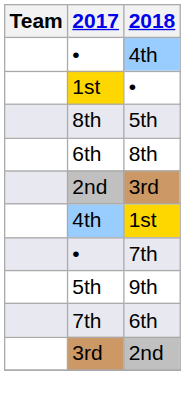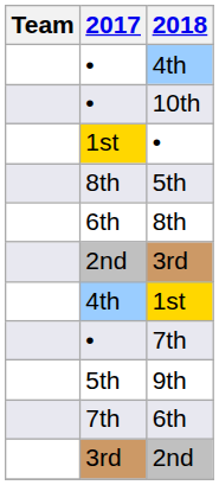 <table class="wikitable shortable">
 <tr bgcolor=>
 <th><strong>Team</strong></th>
 <th><a href='#'>2017</a></th>
 <th><a href='#'>2018</a></th>
 </tr>
 <tr bgcolor= #FFFFFF>
 <td align=left></td>
 <td>•</td>
 <td bgcolor=#9acdff>4th</td>
+</tr>
+<tr bgcolor= #E8E8F0>
+<td align=left></td>
+<td>•</td>
+<td>10th</td>
 </tr>
 <tr bgcolor= #FFFFFF>
 <td align=left></td>
 <td bgcolor=gold>1st</td>
 <td>•</td>
 </tr>
 <tr bgcolor= #E8E8F0>
 <td align=left></td>
 <td>8th</td>
 <td>5th</td>
 </tr>
 <tr bgcolor= #FFFFFF>
 <td align=left></td>
 <td>6th</td>
 <td>8th</td>
 </tr>
 <tr bgcolor= #E8E8F0>
 <td align=left></td>
 <td bgcolor=silver>2nd</td>
 <td bgcolor=#cc9966>3rd</td>
 </tr>
 <tr bgcolor= #FFFFFF>
 <td align=left></td>
 <td bgcolor=#9acdff>4th</td>
 <td bgcolor=gold>1st</td>
 </tr>
 <tr bgcolor= #E8E8F0>
 <td align=left></td>
 <td>•</td>
 <td>7th</td>
 </tr>
 <tr bgcolor= #FFFFFF>
 <td align=left></td>
 <td>5th</td>
 <td>9th</td>
 </tr>
 <tr bgcolor= #E8E8F0>
 <td align=left></td>
 <td>7th</td>
 <td>6th</td>
 </tr>
 <tr bgcolor= #FFFFFF>
 <td align=left></td>
 <td bgcolor=#cc9966>3rd</td>
 <td bgcolor=silver>2nd</td>
 </tr>
 <tr>
 </tr>
 </table>
